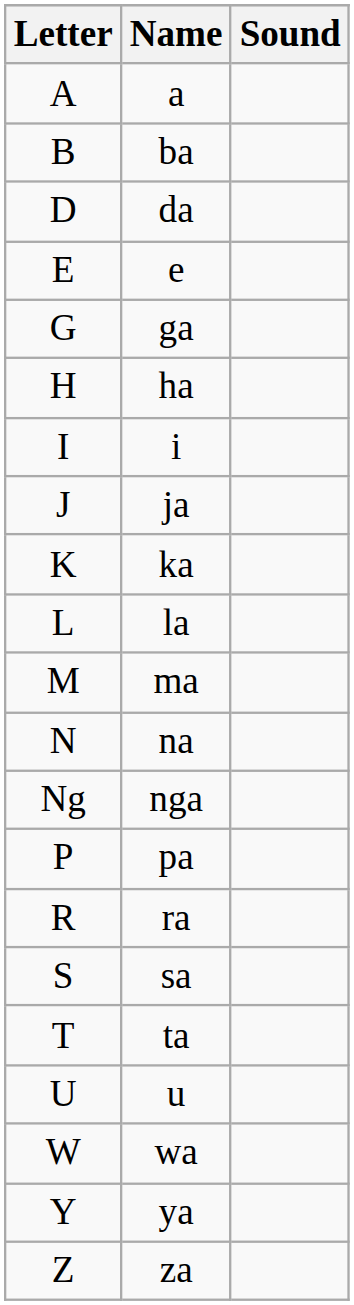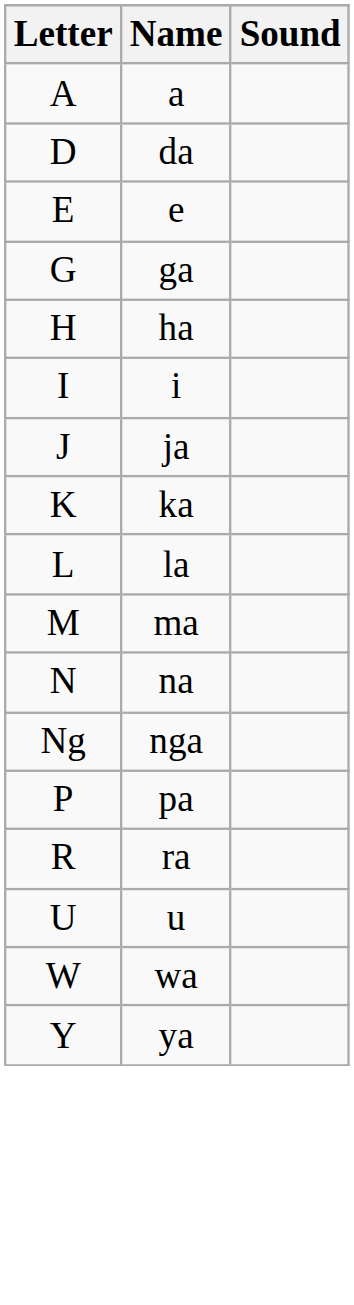 <table class="wikitable" style="text-align:center">
 <tr>
 </tr>
 <tr>
 <th>Letter</th>
 <th>Name</th>
 <th>Sound</th>
 </tr>
 <tr>
 <td>A</td>
 <td>a</td>
-<td></td>
-</tr>
-<tr>
-<td>B</td>
-<td>ba</td>
 <td></td>
 </tr>
 <tr>
 <td>D</td>
 <td>da</td>
 <td></td>
 </tr>
 <tr>
 <td>E</td>
 <td>e</td>
 <td></td>
 </tr>
 <tr>
 <td>G</td>
 <td>ga</td>
 <td></td>
 </tr>
 <tr>
 <td>H</td>
 <td>ha</td>
 <td></td>
 </tr>
 <tr>
 <td>I</td>
 <td>i</td>
 <td></td>
 </tr>
 <tr>
 <td>J</td>
 <td>ja</td>
 <td></td>
 </tr>
 <tr>
 <td>K</td>
 <td>ka</td>
 <td></td>
 </tr>
 <tr>
 <td>L</td>
 <td>la</td>
 <td></td>
 </tr>
 <tr>
 <td>M</td>
 <td>ma</td>
 <td></td>
 </tr>
 <tr>
 <td>N</td>
 <td>na</td>
 <td></td>
 </tr>
 <tr>
 <td>Ng</td>
 <td>nga</td>
 <td></td>
 </tr>
 <tr>
 <td>P</td>
 <td>pa</td>
 <td></td>
 </tr>
 <tr>
 <td>R</td>
 <td>ra</td>
 <td></td>
 </tr>
 <tr>
-<td>S</td>
-<td>sa</td>
-<td></td>
-</tr>
-<tr>
-<td>T</td>
-<td>ta</td>
-<td></td>
-</tr>
-<tr>
 <td>U</td>
 <td>u</td>
 <td></td>
 </tr>
 <tr>
 <td>W</td>
 <td>wa</td>
 <td></td>
 </tr>
 <tr>
 <td>Y</td>
 <td>ya</td>
 <td></td>
 </tr>
-<tr>
-<td>Z</td>
-<td>za</td>
-<td></td>
-</tr>
 </table>
